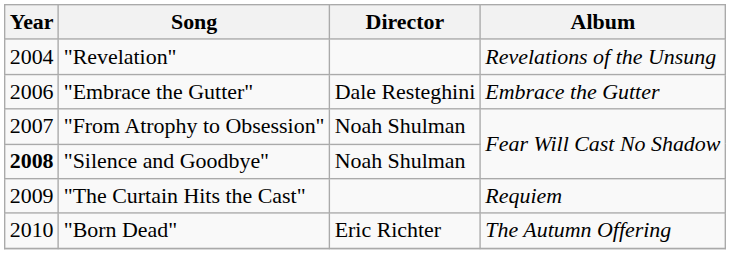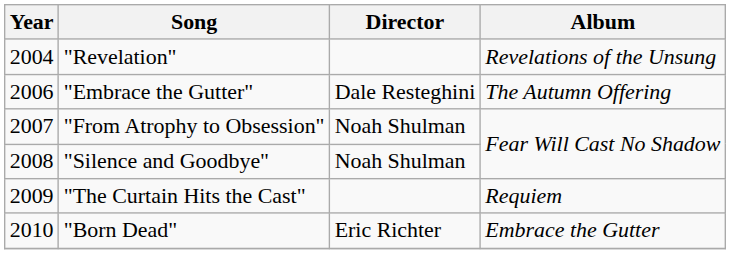 <table class="wikitable">
 <tr>
 <th>Year</th>
 <th>Song</th>
 <th>Director</th>
 <th>Album</th>
 </tr>
 <tr>
 <td>2004</td>
 <td>"Revelation"</td>
 <td></td>
 <td><em>Revelations of the Unsung</em></td>
 </tr>
 <tr>
 <td>2006</td>
 <td>"Embrace the Gutter"</td>
 <td>Dale Resteghini</td>
-<td><em>Embrace the Gutter</em></td>
+<td><em>The Autumn Offering</em></td>
 </tr>
 <tr>
 <td>2007</td>
 <td>"From Atrophy to Obsession"</td>
 <td>Noah Shulman</td>
 <td rowspan="2"><em>Fear Will Cast No Shadow</em></td>
 </tr>
 <tr>
-<td><strong>2008</strong></td>
+<td>2008</td>
 <td>"Silence and Goodbye"</td>
 <td>Noah Shulman</td>
 </tr>
 <tr>
 <td>2009</td>
 <td>"The Curtain Hits the Cast"</td>
 <td></td>
 <td><em>Requiem</em></td>
 </tr>
 <tr>
 <td>2010</td>
 <td>"Born Dead"</td>
 <td>Eric Richter</td>
-<td><em>The Autumn Offering</em></td>
+<td><em>Embrace the Gutter</em></td>
 </tr>
 <tr>
 </tr>
 </table>
